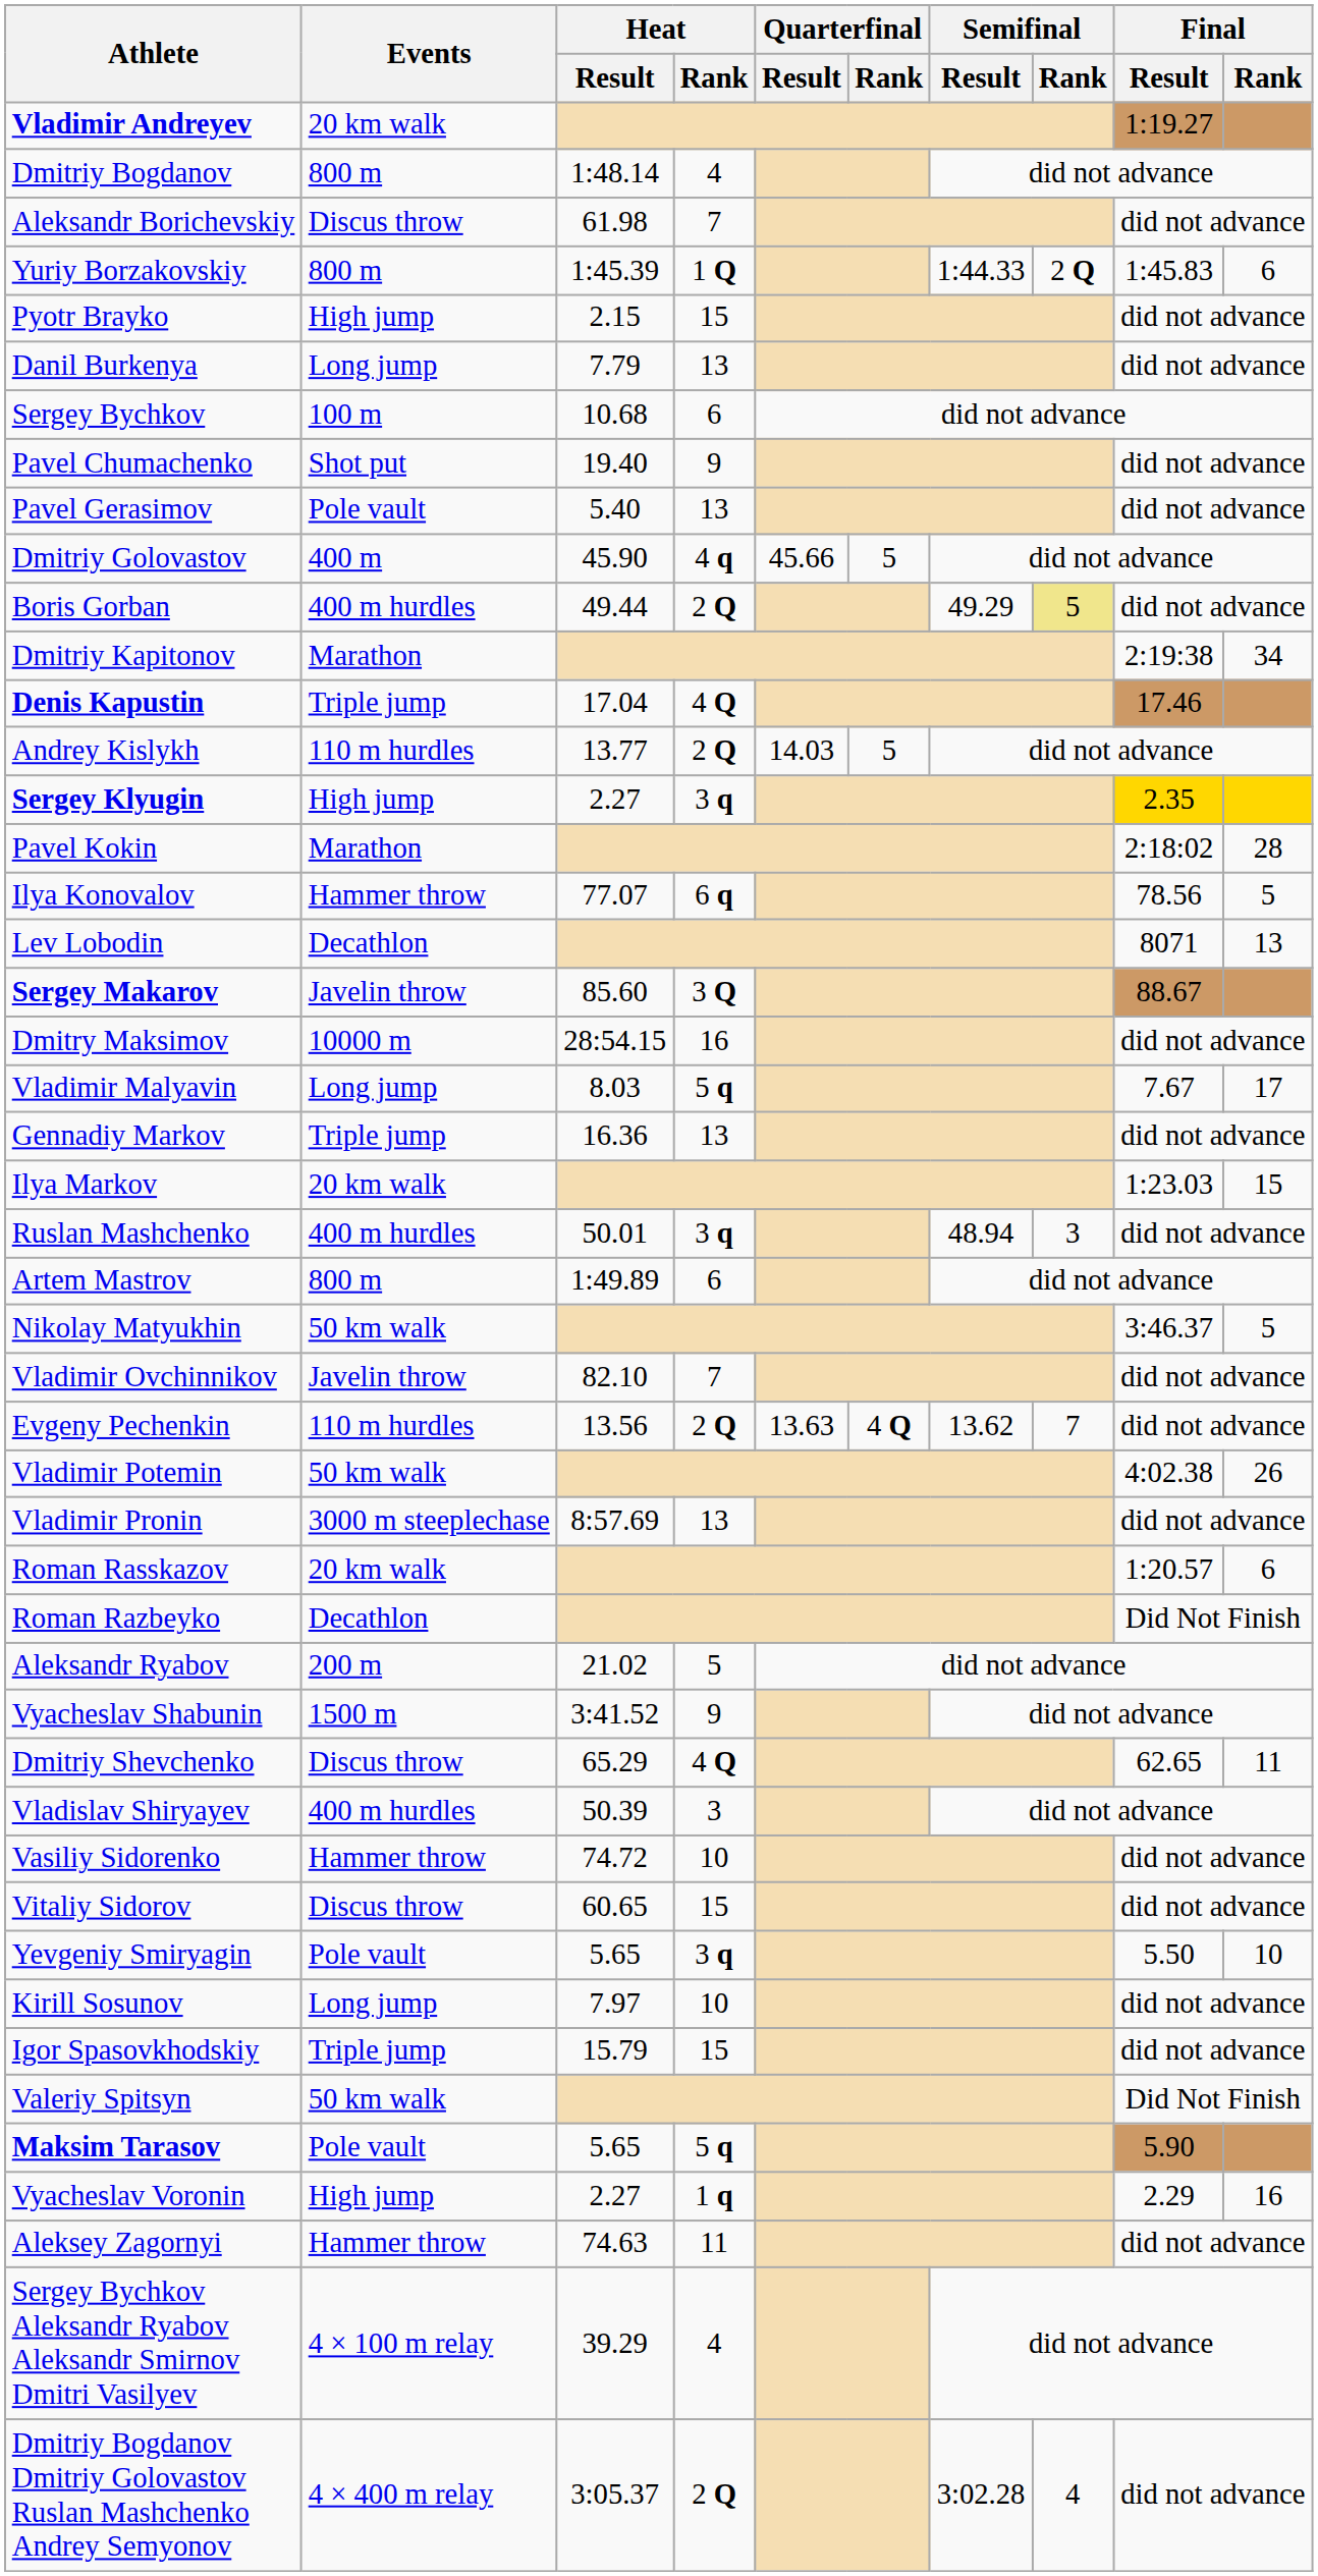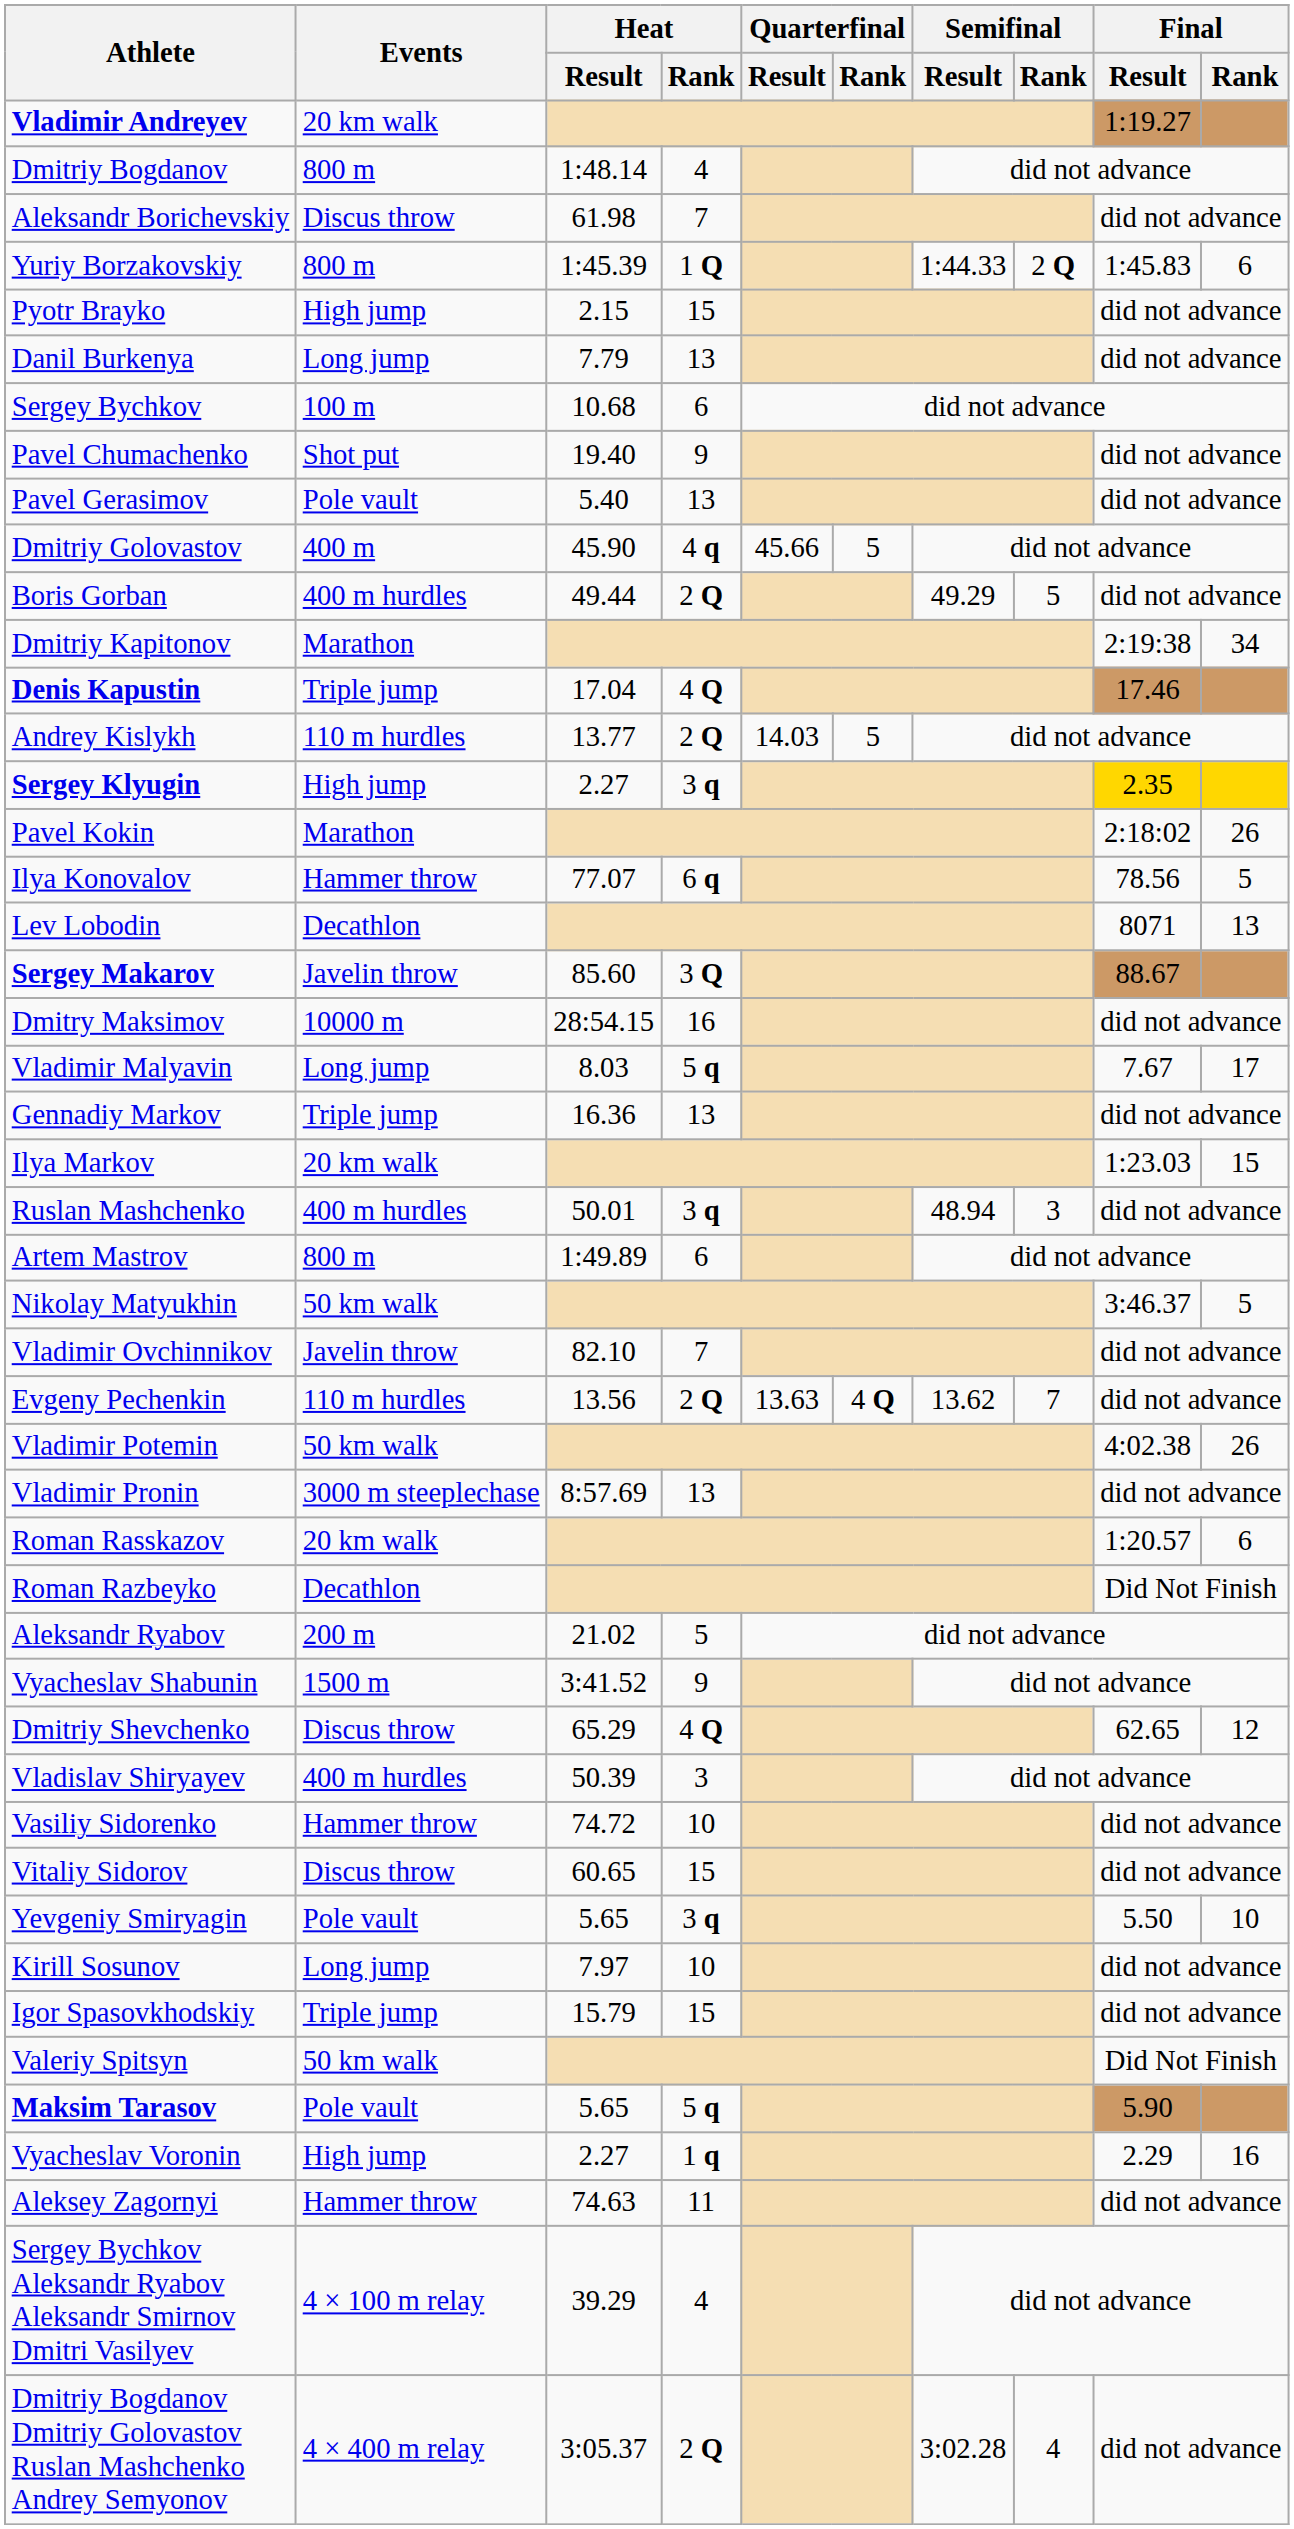 <table class=wikitable style="font-size:90%">
 <tr>
 <th rowspan="2">Athlete</th>
 <th rowspan="2">Events</th>
 <th colspan="2">Heat</th>
 <th colspan="2">Quarterfinal</th>
 <th colspan="2">Semifinal</th>
 <th colspan="2">Final</th>
 </tr>
 <tr>
 <th>Result</th>
 <th>Rank</th>
 <th>Result</th>
 <th>Rank</th>
 <th>Result</th>
 <th>Rank</th>
 <th>Result</th>
 <th>Rank</th>
 </tr>
 <tr>
 <td><strong><a href='#'>Vladimir Andreyev</a></strong></td>
 <td><a href='#'>20 km walk</a></td>
 <td colspan="6" bgcolor="wheat"></td>
 <td align=center bgcolor=cc9966>1:19.27</td>
 <td align=center bgcolor=cc9966></td>
 </tr>
 <tr>
 <td><a href='#'>Dmitriy Bogdanov</a></td>
 <td><a href='#'>800 m</a></td>
 <td align=center>1:48.14</td>
 <td align=center>4</td>
 <td colspan="2" bgcolor="wheat"></td>
 <td align=center colspan="4">did not advance</td>
 </tr>
 <tr>
 <td><a href='#'>Aleksandr Borichevskiy</a></td>
 <td><a href='#'>Discus throw</a></td>
 <td align=center>61.98</td>
 <td align=center>7</td>
 <td colspan="4" bgcolor="wheat"></td>
 <td align=center colspan="2">did not advance</td>
 </tr>
 <tr>
 <td><a href='#'>Yuriy Borzakovskiy</a></td>
 <td><a href='#'>800 m</a></td>
 <td align=center>1:45.39</td>
 <td align=center>1 <strong>Q</strong></td>
 <td colspan="2" bgcolor="wheat"></td>
 <td align=center>1:44.33</td>
 <td align=center>2 <strong>Q</strong></td>
 <td align=center>1:45.83</td>
 <td align=center>6</td>
 </tr>
 <tr>
 <td><a href='#'>Pyotr Brayko</a></td>
 <td><a href='#'>High jump</a></td>
 <td align=center>2.15</td>
 <td align=center>15</td>
 <td colspan="4" bgcolor="wheat"></td>
 <td align=center colspan="2">did not advance</td>
 </tr>
 <tr>
 <td><a href='#'>Danil Burkenya</a></td>
 <td><a href='#'>Long jump</a></td>
 <td align=center>7.79</td>
 <td align=center>13</td>
 <td colspan="4" bgcolor="wheat"></td>
 <td align=center colspan="2">did not advance</td>
 </tr>
 <tr>
 <td><a href='#'>Sergey Bychkov</a></td>
 <td><a href='#'>100 m</a></td>
 <td align=center>10.68</td>
 <td align=center>6</td>
 <td align=center colspan="6">did not advance</td>
 </tr>
 <tr>
 <td><a href='#'>Pavel Chumachenko</a></td>
 <td><a href='#'>Shot put</a></td>
 <td align=center>19.40</td>
 <td align=center>9</td>
 <td colspan="4" bgcolor="wheat"></td>
 <td align=center colspan="2">did not advance</td>
 </tr>
 <tr>
 <td><a href='#'>Pavel Gerasimov</a></td>
 <td><a href='#'>Pole vault</a></td>
 <td align=center>5.40</td>
 <td align=center>13</td>
 <td colspan="4" bgcolor="wheat"></td>
 <td align=center colspan="2">did not advance</td>
 </tr>
 <tr>
 <td><a href='#'>Dmitriy Golovastov</a></td>
 <td><a href='#'>400 m</a></td>
 <td align=center>45.90</td>
 <td align=center>4 <strong>q</strong></td>
 <td align=center>45.66</td>
 <td align=center>5</td>
 <td align=center colspan="4">did not advance</td>
 </tr>
 <tr>
 <td><a href='#'>Boris Gorban</a></td>
 <td><a href='#'>400 m hurdles</a></td>
 <td align=center>49.44</td>
 <td align=center>2 <strong>Q</strong></td>
 <td colspan="2" bgcolor="wheat"></td>
 <td align=center>49.29</td>
-<td align=center style="background: khaki;">5</td>
+<td align=center>5</td>
 <td align=center colspan="2">did not advance</td>
 </tr>
 <tr>
 <td><a href='#'>Dmitriy Kapitonov</a></td>
 <td><a href='#'>Marathon</a></td>
 <td colspan="6" bgcolor="wheat"></td>
 <td align=center>2:19:38</td>
 <td align=center>34</td>
 </tr>
 <tr>
 <td><strong><a href='#'>Denis Kapustin</a></strong></td>
 <td><a href='#'>Triple jump</a></td>
 <td align=center>17.04</td>
 <td align=center>4 <strong>Q</strong></td>
 <td colspan="4" bgcolor="wheat"></td>
 <td align=center bgcolor=cc9966>17.46</td>
 <td align=center bgcolor=cc9966></td>
 </tr>
 <tr>
 <td><a href='#'>Andrey Kislykh</a></td>
 <td><a href='#'>110 m hurdles</a></td>
 <td align=center>13.77</td>
 <td align=center>2 <strong>Q</strong></td>
 <td align=center>14.03</td>
 <td align=center>5</td>
 <td align=center colspan="4">did not advance</td>
 </tr>
 <tr>
 <td><strong><a href='#'>Sergey Klyugin</a></strong></td>
 <td><a href='#'>High jump</a></td>
 <td align=center>2.27</td>
 <td align=center>3 <strong>q</strong></td>
 <td colspan="4" bgcolor="wheat"></td>
 <td align=center bgcolor=gold>2.35</td>
 <td align=center bgcolor=gold></td>
 </tr>
 <tr>
 <td><a href='#'>Pavel Kokin</a></td>
 <td><a href='#'>Marathon</a></td>
 <td colspan="6" bgcolor="wheat"></td>
 <td align=center>2:18:02</td>
-<td align=center>28</td>
+<td align=center>26</td>
 </tr>
 <tr>
 <td><a href='#'>Ilya Konovalov</a></td>
 <td><a href='#'>Hammer throw</a></td>
 <td align=center>77.07</td>
 <td align=center>6 <strong>q</strong></td>
 <td colspan="4" bgcolor="wheat"></td>
 <td align=center>78.56</td>
 <td align=center>5</td>
 </tr>
 <tr>
 <td><a href='#'>Lev Lobodin</a></td>
 <td><a href='#'>Decathlon</a></td>
 <td colspan="6" bgcolor="wheat"></td>
 <td align=center>8071</td>
 <td align=center>13</td>
 </tr>
 <tr>
 <td><strong><a href='#'>Sergey Makarov</a></strong></td>
 <td><a href='#'>Javelin throw</a></td>
 <td align=center>85.60</td>
 <td align=center>3 <strong>Q</strong></td>
 <td colspan="4" bgcolor="wheat"></td>
 <td align=center bgcolor=cc9966>88.67</td>
 <td align=center bgcolor=cc9966></td>
 </tr>
 <tr>
 <td><a href='#'>Dmitry Maksimov</a></td>
 <td><a href='#'>10000 m</a></td>
 <td align=center>28:54.15</td>
 <td align=center>16</td>
 <td colspan="4" bgcolor="wheat"></td>
 <td align=center colspan="2">did not advance</td>
 </tr>
 <tr>
 <td><a href='#'>Vladimir Malyavin</a></td>
 <td><a href='#'>Long jump</a></td>
 <td align=center>8.03</td>
 <td align=center>5 <strong>q</strong></td>
 <td colspan="4" bgcolor="wheat"></td>
 <td align=center>7.67</td>
 <td align=center>17</td>
 </tr>
 <tr>
 <td><a href='#'>Gennadiy Markov</a></td>
 <td><a href='#'>Triple jump</a></td>
 <td align=center>16.36</td>
 <td align=center>13</td>
 <td colspan="4" bgcolor="wheat"></td>
 <td align=center colspan="2">did not advance</td>
 </tr>
 <tr>
 <td><a href='#'>Ilya Markov</a></td>
 <td><a href='#'>20 km walk</a></td>
 <td colspan="6" bgcolor="wheat"></td>
 <td align=center>1:23.03</td>
 <td align=center>15</td>
 </tr>
 <tr>
 <td><a href='#'>Ruslan Mashchenko</a></td>
 <td><a href='#'>400 m hurdles</a></td>
 <td align=center>50.01</td>
 <td align=center>3 <strong>q</strong></td>
 <td colspan="2" bgcolor="wheat"></td>
 <td align=center>48.94</td>
 <td align=center>3</td>
 <td align=center colspan="2">did not advance</td>
 </tr>
 <tr>
 <td><a href='#'>Artem Mastrov</a></td>
 <td><a href='#'>800 m</a></td>
 <td align=center>1:49.89</td>
 <td align=center>6</td>
 <td colspan="2" bgcolor="wheat"></td>
 <td align=center colspan="4">did not advance</td>
 </tr>
 <tr>
 <td><a href='#'>Nikolay Matyukhin</a></td>
 <td><a href='#'>50 km walk</a></td>
 <td colspan="6" bgcolor="wheat"></td>
 <td align=center>3:46.37</td>
 <td align=center>5</td>
 </tr>
 <tr>
 <td><a href='#'>Vladimir Ovchinnikov</a></td>
 <td><a href='#'>Javelin throw</a></td>
 <td align=center>82.10</td>
 <td align=center>7</td>
 <td colspan="4" bgcolor="wheat"></td>
 <td align=center colspan="2">did not advance</td>
 </tr>
 <tr>
 <td><a href='#'>Evgeny Pechenkin</a></td>
 <td><a href='#'>110 m hurdles</a></td>
 <td align=center>13.56</td>
 <td align=center>2 <strong>Q</strong></td>
 <td align=center>13.63</td>
 <td align=center>4 <strong>Q</strong></td>
 <td align=center>13.62</td>
 <td align=center>7</td>
 <td align=center colspan="2">did not advance</td>
 </tr>
 <tr>
 <td><a href='#'>Vladimir Potemin</a></td>
 <td><a href='#'>50 km walk</a></td>
 <td colspan="6" bgcolor="wheat"></td>
 <td align=center>4:02.38</td>
 <td align=center>26</td>
 </tr>
 <tr>
 <td><a href='#'>Vladimir Pronin</a></td>
 <td><a href='#'>3000 m steeplechase</a></td>
 <td align=center>8:57.69</td>
 <td align=center>13</td>
 <td colspan="4" bgcolor="wheat"></td>
 <td align=center colspan="2">did not advance</td>
 </tr>
 <tr>
 <td><a href='#'>Roman Rasskazov</a></td>
 <td><a href='#'>20 km walk</a></td>
 <td colspan="6" bgcolor="wheat"></td>
 <td align=center>1:20.57</td>
 <td align=center>6</td>
 </tr>
 <tr>
 <td><a href='#'>Roman Razbeyko</a></td>
 <td><a href='#'>Decathlon</a></td>
 <td colspan="6" bgcolor="wheat"></td>
 <td align=center colspan="2">Did Not Finish</td>
 </tr>
 <tr>
 <td><a href='#'>Aleksandr Ryabov</a></td>
 <td><a href='#'>200 m</a></td>
 <td align=center>21.02</td>
 <td align=center>5</td>
 <td align=center colspan="6">did not advance</td>
 </tr>
 <tr>
 <td><a href='#'>Vyacheslav Shabunin</a></td>
 <td><a href='#'>1500 m</a></td>
 <td align=center>3:41.52</td>
 <td align=center>9</td>
 <td colspan="2" bgcolor="wheat"></td>
 <td align=center colspan="4">did not advance</td>
 </tr>
 <tr>
 <td><a href='#'>Dmitriy Shevchenko</a></td>
 <td><a href='#'>Discus throw</a></td>
 <td align=center>65.29</td>
 <td align=center>4 <strong>Q</strong></td>
 <td colspan="4" bgcolor="wheat"></td>
 <td align=center>62.65</td>
-<td align=center>11</td>
+<td align=center>12</td>
 </tr>
 <tr>
 <td><a href='#'>Vladislav Shiryayev</a></td>
 <td><a href='#'>400 m hurdles</a></td>
 <td align=center>50.39</td>
 <td align=center>3</td>
 <td colspan="2" bgcolor="wheat"></td>
 <td align=center colspan="4">did not advance</td>
 </tr>
 <tr>
 <td><a href='#'>Vasiliy Sidorenko</a></td>
 <td><a href='#'>Hammer throw</a></td>
 <td align=center>74.72</td>
 <td align=center>10</td>
 <td colspan="4" bgcolor="wheat"></td>
 <td align=center colspan="2">did not advance</td>
 </tr>
 <tr>
 <td><a href='#'>Vitaliy Sidorov</a></td>
 <td><a href='#'>Discus throw</a></td>
 <td align=center>60.65</td>
 <td align=center>15</td>
 <td colspan="4" bgcolor="wheat"></td>
 <td align=center colspan="2">did not advance</td>
 </tr>
 <tr>
 <td><a href='#'>Yevgeniy Smiryagin</a></td>
 <td><a href='#'>Pole vault</a></td>
 <td align=center>5.65</td>
 <td align=center>3 <strong>q</strong></td>
 <td colspan="4" bgcolor="wheat"></td>
 <td align=center>5.50</td>
 <td align=center>10</td>
 </tr>
 <tr>
 <td><a href='#'>Kirill Sosunov</a></td>
 <td><a href='#'>Long jump</a></td>
 <td align=center>7.97</td>
 <td align=center>10</td>
 <td colspan="4" bgcolor="wheat"></td>
 <td align=center colspan="2">did not advance</td>
 </tr>
 <tr>
 <td><a href='#'>Igor Spasovkhodskiy</a></td>
 <td><a href='#'>Triple jump</a></td>
 <td align=center>15.79</td>
 <td align=center>15</td>
 <td colspan="4" bgcolor="wheat"></td>
 <td align=center colspan="2">did not advance</td>
 </tr>
 <tr>
 <td><a href='#'>Valeriy Spitsyn</a></td>
 <td><a href='#'>50 km walk</a></td>
 <td colspan="6" bgcolor="wheat"></td>
 <td align=center colspan="2">Did Not Finish</td>
 </tr>
 <tr>
 <td><strong><a href='#'>Maksim Tarasov</a></strong></td>
 <td><a href='#'>Pole vault</a></td>
 <td align=center>5.65</td>
 <td align=center>5 <strong>q</strong></td>
 <td colspan="4" bgcolor="wheat"></td>
 <td align=center bgcolor=cc9966>5.90</td>
 <td align=center bgcolor=cc9966></td>
 </tr>
 <tr>
 <td><a href='#'>Vyacheslav Voronin</a></td>
 <td><a href='#'>High jump</a></td>
 <td align=center>2.27</td>
 <td align=center>1 <strong>q</strong></td>
 <td colspan="4" bgcolor="wheat"></td>
 <td align=center>2.29</td>
 <td align=center>16</td>
 </tr>
 <tr>
 <td><a href='#'>Aleksey Zagornyi</a></td>
 <td><a href='#'>Hammer throw</a></td>
 <td align=center>74.63</td>
 <td align=center>11</td>
 <td colspan="4" bgcolor="wheat"></td>
 <td align=center colspan="2">did not advance</td>
 </tr>
 <tr>
 <td><a href='#'>Sergey Bychkov</a><br><a href='#'>Aleksandr Ryabov</a><br><a href='#'>Aleksandr Smirnov</a><br><a href='#'>Dmitri Vasilyev</a></td>
 <td><a href='#'>4 × 100 m relay</a></td>
 <td align=center>39.29</td>
 <td align=center>4</td>
 <td colspan="2" bgcolor="wheat"></td>
 <td align=center colspan="4">did not advance</td>
 </tr>
 <tr>
 <td><a href='#'>Dmitriy Bogdanov</a><br><a href='#'>Dmitriy Golovastov</a><br><a href='#'>Ruslan Mashchenko</a><br><a href='#'>Andrey Semyonov</a></td>
 <td><a href='#'>4 × 400 m relay</a></td>
 <td align=center>3:05.37</td>
 <td align=center>2 <strong>Q</strong></td>
 <td colspan="2" bgcolor="wheat"></td>
 <td align=center>3:02.28</td>
 <td align=center>4</td>
 <td align=center colspan="2">did not advance</td>
 </tr>
 </table>
